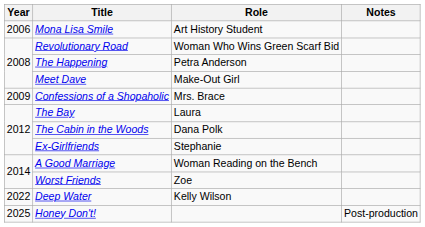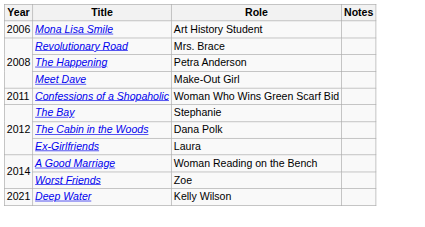 <table class="wikitable sortable">
 <tr>
 <th>Year</th>
 <th>Title</th>
 <th>Role</th>
 <th class="unsortable">Notes</th>
 </tr>
 <tr>
 <td>2006</td>
 <td><em><a href='#'>Mona Lisa Smile</a></em></td>
 <td>Art History Student</td>
 <td></td>
 </tr>
 <tr>
 <td rowspan=3>2008</td>
 <td><em><a href='#'>Revolutionary Road</a></em></td>
-<td>Woman Who Wins Green Scarf Bid</td>
+<td>Mrs. Brace</td>
 <td></td>
 </tr>
 <tr>
 <td data-sort-value="Happening, The"><em><a href='#'>The Happening</a></em></td>
 <td>Petra Anderson</td>
 <td></td>
 </tr>
 <tr>
 <td><em><a href='#'>Meet Dave</a></em></td>
 <td>Make-Out Girl</td>
 <td></td>
 </tr>
 <tr>
-<td>2009</td>
+<td>2011</td>
 <td><em><a href='#'>Confessions of a Shopaholic</a></em></td>
-<td>Mrs. Brace</td>
+<td>Woman Who Wins Green Scarf Bid</td>
 <td></td>
 </tr>
 <tr>
 <td rowspan=3>2012</td>
 <td data-sort-value="Bay, The"><em><a href='#'>The Bay</a></em></td>
-<td>Laura</td>
+<td>Stephanie</td>
 <td></td>
 </tr>
 <tr>
 <td data-sort-value="Cabin in the Woods, The"><em><a href='#'>The Cabin in the Woods</a></em></td>
 <td>Dana Polk</td>
 <td></td>
 </tr>
 <tr>
 <td><em><a href='#'>Ex-Girlfriends</a></em></td>
-<td>Stephanie</td>
+<td>Laura</td>
 <td></td>
 </tr>
 <tr>
 <td rowspan=2>2014</td>
 <td data-sort-value="Good Marriage, A"><em><a href='#'>A Good Marriage</a></em></td>
 <td>Woman Reading on the Bench</td>
 <td></td>
 </tr>
 <tr>
 <td><em><a href='#'>Worst Friends</a></em></td>
 <td>Zoe</td>
 <td></td>
 </tr>
 <tr>
-<td>2022</td>
+<td>2021</td>
 <td><em><a href='#'>Deep Water</a></em></td>
 <td>Kelly Wilson</td>
 <td></td>
 </tr>
-<tr>
-<td>2025</td>
-<td><em><a href='#'>Honey Don't!</a></em></td>
-<td></td>
-<td>Post-production</td>
-</tr>
 </table>
